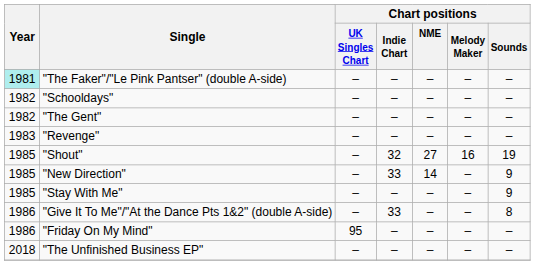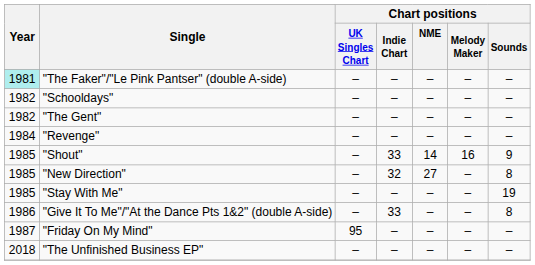 <table class="wikitable" style="text-align:center;">
 <tr>
 <th width="40" rowspan=2>Year</th>
 <th rowspan=2>Single</th>
 <th colspan=6>Chart positions</th>
 </tr>
 <tr>
 <th width="41"><small><a href='#'>UK Singles Chart</a></small></th>
 <th width="41"><small>Indie Chart</small></th>
 <th valign="top" width="40"><small>NME</small></th>
 <th width="41"><small>Melody Maker</small></th>
 <th width="41"><small>Sounds</small></th>
 </tr>
 <tr>
 <td style="background: paleturquoise;">1981</td>
 <td align="left">"The Faker"/"Le Pink Pantser" (double A-side)</td>
 <td>–</td>
 <td>–</td>
 <td>–</td>
 <td>–</td>
 <td>–</td>
 </tr>
 <tr>
 <td>1982</td>
 <td align="left">"Schooldays"</td>
 <td>–</td>
 <td>–</td>
 <td>–</td>
 <td>–</td>
 <td>–</td>
 </tr>
 <tr>
 <td>1982</td>
 <td align="left">"The Gent"</td>
 <td>–</td>
 <td>–</td>
 <td>–</td>
 <td>–</td>
 <td>–</td>
 </tr>
 <tr>
-<td>1983</td>
+<td>1984</td>
 <td align="left">"Revenge"</td>
 <td>–</td>
 <td>–</td>
 <td>–</td>
 <td>–</td>
 <td>–</td>
 </tr>
 <tr>
 <td>1985</td>
 <td align="left">"Shout"</td>
 <td>–</td>
-<td>32</td>
-<td>27</td>
+<td>33</td>
+<td>14</td>
 <td>16</td>
-<td>19</td>
+<td>9</td>
 </tr>
 <tr>
 <td>1985</td>
 <td align="left">"New Direction"</td>
 <td>–</td>
-<td>33</td>
-<td>14</td>
+<td>32</td>
+<td>27</td>
 <td>–</td>
-<td>9</td>
+<td>8</td>
 </tr>
 <tr>
 <td>1985</td>
 <td align="left">"Stay With Me"</td>
 <td>–</td>
 <td>–</td>
 <td>–</td>
 <td>–</td>
-<td>9</td>
+<td>19</td>
 </tr>
 <tr>
 <td>1986</td>
 <td align="left">"Give It To Me"/"At the Dance Pts 1&2" (double A-side)</td>
 <td>–</td>
 <td>33</td>
 <td>–</td>
 <td>–</td>
 <td>8</td>
 </tr>
 <tr>
-<td>1986</td>
+<td>1987</td>
 <td align="left">"Friday On My Mind"</td>
 <td>95</td>
 <td>–</td>
 <td>–</td>
 <td>–</td>
 <td>–</td>
 </tr>
 <tr>
 <td>2018</td>
 <td align="left">"The Unfinished Business EP"</td>
 <td>–</td>
 <td>–</td>
 <td>–</td>
 <td>–</td>
 <td>–</td>
 </tr>
 <tr>
 </tr>
 </table>
